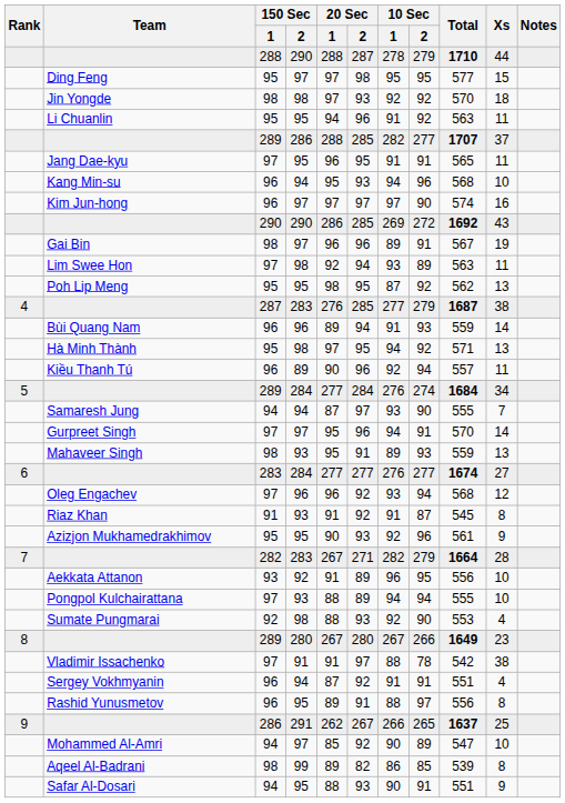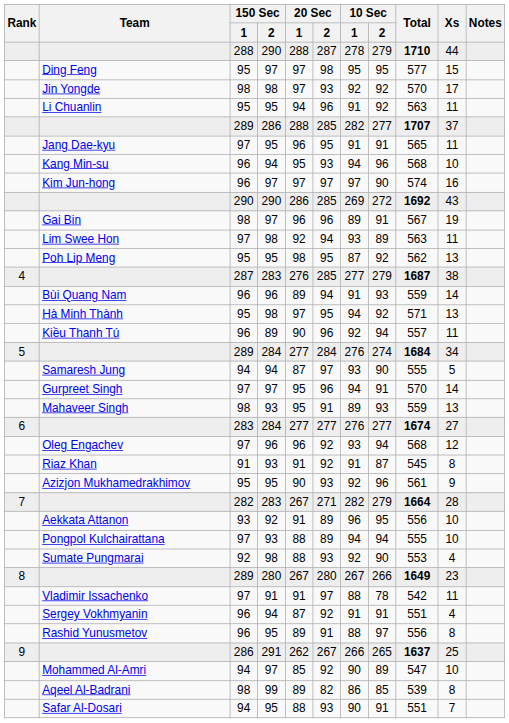 <table class="wikitable" style="text-align:center">
 <tr>
 <th rowspan=2 width=40>Rank</th>
 <th rowspan=2 width=250>Team</th>
 <th colspan=2>150 Sec</th>
 <th colspan=2>20 Sec</th>
 <th colspan=2>10 Sec</th>
 <th rowspan=2 width=50>Total</th>
 <th rowspan=2 width=30>Xs</th>
 <th rowspan=2 width=45>Notes</th>
 </tr>
 <tr>
 <th width=30>1</th>
 <th width=30>2</th>
 <th width=30>1</th>
 <th width=30>2</th>
 <th width=30>1</th>
 <th width=30>2</th>
 </tr>
 <tr bgcolor=eeeeee>
 <td></td>
 <td align=left></td>
 <td>288</td>
 <td>290</td>
 <td>288</td>
 <td>287</td>
 <td>278</td>
 <td>279</td>
 <td><strong>1710</strong></td>
 <td>44</td>
 <td></td>
 </tr>
 <tr>
 <td></td>
 <td align=left><a href='#'>Ding Feng</a></td>
 <td>95</td>
 <td>97</td>
 <td>97</td>
 <td>98</td>
 <td>95</td>
 <td>95</td>
 <td>577</td>
 <td>15</td>
 <td></td>
 </tr>
 <tr>
 <td></td>
 <td align=left><a href='#'>Jin Yongde</a></td>
 <td>98</td>
 <td>98</td>
 <td>97</td>
 <td>93</td>
 <td>92</td>
 <td>92</td>
 <td>570</td>
-<td>18</td>
+<td>17</td>
 <td></td>
 </tr>
 <tr>
 <td></td>
 <td align=left><a href='#'>Li Chuanlin</a></td>
 <td>95</td>
 <td>95</td>
 <td>94</td>
 <td>96</td>
 <td>91</td>
 <td>92</td>
 <td>563</td>
 <td>11</td>
 <td></td>
 </tr>
 <tr bgcolor=eeeeee>
 <td></td>
 <td align=left></td>
 <td>289</td>
 <td>286</td>
 <td>288</td>
 <td>285</td>
 <td>282</td>
 <td>277</td>
 <td><strong>1707</strong></td>
 <td>37</td>
 <td></td>
 </tr>
 <tr>
 <td></td>
 <td align=left><a href='#'>Jang Dae-kyu</a></td>
 <td>97</td>
 <td>95</td>
 <td>96</td>
 <td>95</td>
 <td>91</td>
 <td>91</td>
 <td>565</td>
 <td>11</td>
 <td></td>
 </tr>
 <tr>
 <td></td>
 <td align=left><a href='#'>Kang Min-su</a></td>
 <td>96</td>
 <td>94</td>
 <td>95</td>
 <td>93</td>
 <td>94</td>
 <td>96</td>
 <td>568</td>
 <td>10</td>
 <td></td>
 </tr>
 <tr>
 <td></td>
 <td align=left><a href='#'>Kim Jun-hong</a></td>
 <td>96</td>
 <td>97</td>
 <td>97</td>
 <td>97</td>
 <td>97</td>
 <td>90</td>
 <td>574</td>
 <td>16</td>
 <td></td>
 </tr>
 <tr bgcolor=eeeeee>
 <td></td>
 <td align=left></td>
 <td>290</td>
 <td>290</td>
 <td>286</td>
 <td>285</td>
 <td>269</td>
 <td>272</td>
 <td><strong>1692</strong></td>
 <td>43</td>
 <td></td>
 </tr>
 <tr>
 <td></td>
 <td align=left><a href='#'>Gai Bin</a></td>
 <td>98</td>
 <td>97</td>
 <td>96</td>
 <td>96</td>
 <td>89</td>
 <td>91</td>
 <td>567</td>
 <td>19</td>
 <td></td>
 </tr>
 <tr>
 <td></td>
 <td align=left><a href='#'>Lim Swee Hon</a></td>
 <td>97</td>
 <td>98</td>
 <td>92</td>
 <td>94</td>
 <td>93</td>
 <td>89</td>
 <td>563</td>
 <td>11</td>
 <td></td>
 </tr>
 <tr>
 <td></td>
 <td align=left><a href='#'>Poh Lip Meng</a></td>
 <td>95</td>
 <td>95</td>
 <td>98</td>
 <td>95</td>
 <td>87</td>
 <td>92</td>
 <td>562</td>
 <td>13</td>
 <td></td>
 </tr>
 <tr bgcolor=eeeeee>
 <td>4</td>
 <td align=left></td>
 <td>287</td>
 <td>283</td>
 <td>276</td>
 <td>285</td>
 <td>277</td>
 <td>279</td>
 <td><strong>1687</strong></td>
 <td>38</td>
 <td></td>
 </tr>
 <tr>
 <td></td>
 <td align=left><a href='#'>Bùi Quang Nam</a></td>
 <td>96</td>
 <td>96</td>
 <td>89</td>
 <td>94</td>
 <td>91</td>
 <td>93</td>
 <td>559</td>
 <td>14</td>
 <td></td>
 </tr>
 <tr>
 <td></td>
 <td align=left><a href='#'>Hà Minh Thành</a></td>
 <td>95</td>
 <td>98</td>
 <td>97</td>
 <td>95</td>
 <td>94</td>
 <td>92</td>
 <td>571</td>
 <td>13</td>
 <td></td>
 </tr>
 <tr>
 <td></td>
 <td align=left><a href='#'>Kiều Thanh Tú</a></td>
 <td>96</td>
 <td>89</td>
 <td>90</td>
 <td>96</td>
 <td>92</td>
 <td>94</td>
 <td>557</td>
 <td>11</td>
 <td></td>
 </tr>
 <tr bgcolor=eeeeee>
 <td>5</td>
 <td align=left></td>
 <td>289</td>
 <td>284</td>
 <td>277</td>
 <td>284</td>
 <td>276</td>
 <td>274</td>
 <td><strong>1684</strong></td>
 <td>34</td>
 <td></td>
 </tr>
 <tr>
 <td></td>
 <td align=left><a href='#'>Samaresh Jung</a></td>
 <td>94</td>
 <td>94</td>
 <td>87</td>
 <td>97</td>
 <td>93</td>
 <td>90</td>
 <td>555</td>
-<td>7</td>
+<td>5</td>
 <td></td>
 </tr>
 <tr>
 <td></td>
 <td align=left><a href='#'>Gurpreet Singh</a></td>
 <td>97</td>
 <td>97</td>
 <td>95</td>
 <td>96</td>
 <td>94</td>
 <td>91</td>
 <td>570</td>
 <td>14</td>
 <td></td>
 </tr>
 <tr>
 <td></td>
 <td align=left><a href='#'>Mahaveer Singh</a></td>
 <td>98</td>
 <td>93</td>
 <td>95</td>
 <td>91</td>
 <td>89</td>
 <td>93</td>
 <td>559</td>
 <td>13</td>
 <td></td>
 </tr>
 <tr bgcolor=eeeeee>
 <td>6</td>
 <td align=left></td>
 <td>283</td>
 <td>284</td>
 <td>277</td>
 <td>277</td>
 <td>276</td>
 <td>277</td>
 <td><strong>1674</strong></td>
 <td>27</td>
 <td></td>
 </tr>
 <tr>
 <td></td>
 <td align=left><a href='#'>Oleg Engachev</a></td>
 <td>97</td>
 <td>96</td>
 <td>96</td>
 <td>92</td>
 <td>93</td>
 <td>94</td>
 <td>568</td>
 <td>12</td>
 <td></td>
 </tr>
 <tr>
 <td></td>
 <td align=left><a href='#'>Riaz Khan</a></td>
 <td>91</td>
 <td>93</td>
 <td>91</td>
 <td>92</td>
 <td>91</td>
 <td>87</td>
 <td>545</td>
 <td>8</td>
 <td></td>
 </tr>
 <tr>
 <td></td>
 <td align=left><a href='#'>Azizjon Mukhamedrakhimov</a></td>
 <td>95</td>
 <td>95</td>
 <td>90</td>
 <td>93</td>
 <td>92</td>
 <td>96</td>
 <td>561</td>
 <td>9</td>
 <td></td>
 </tr>
 <tr bgcolor=eeeeee>
 <td>7</td>
 <td align=left></td>
 <td>282</td>
 <td>283</td>
 <td>267</td>
 <td>271</td>
 <td>282</td>
 <td>279</td>
 <td><strong>1664</strong></td>
 <td>28</td>
 <td></td>
 </tr>
 <tr>
 <td></td>
 <td align=left><a href='#'>Aekkata Attanon</a></td>
 <td>93</td>
 <td>92</td>
 <td>91</td>
 <td>89</td>
 <td>96</td>
 <td>95</td>
 <td>556</td>
 <td>10</td>
 <td></td>
 </tr>
 <tr>
 <td></td>
 <td align=left><a href='#'>Pongpol Kulchairattana</a></td>
 <td>97</td>
 <td>93</td>
 <td>88</td>
 <td>89</td>
 <td>94</td>
 <td>94</td>
 <td>555</td>
 <td>10</td>
 <td></td>
 </tr>
 <tr>
 <td></td>
 <td align=left><a href='#'>Sumate Pungmarai</a></td>
 <td>92</td>
 <td>98</td>
 <td>88</td>
 <td>93</td>
 <td>92</td>
 <td>90</td>
 <td>553</td>
 <td>4</td>
 <td></td>
 </tr>
 <tr bgcolor=eeeeee>
 <td>8</td>
 <td align=left></td>
 <td>289</td>
 <td>280</td>
 <td>267</td>
 <td>280</td>
 <td>267</td>
 <td>266</td>
 <td><strong>1649</strong></td>
 <td>23</td>
 <td></td>
 </tr>
 <tr>
 <td></td>
 <td align=left><a href='#'>Vladimir Issachenko</a></td>
 <td>97</td>
 <td>91</td>
 <td>91</td>
 <td>97</td>
 <td>88</td>
 <td>78</td>
 <td>542</td>
-<td>38</td>
+<td>11</td>
 <td></td>
 </tr>
 <tr>
 <td></td>
 <td align=left><a href='#'>Sergey Vokhmyanin</a></td>
 <td>96</td>
 <td>94</td>
 <td>87</td>
 <td>92</td>
 <td>91</td>
 <td>91</td>
 <td>551</td>
 <td>4</td>
 <td></td>
 </tr>
 <tr>
 <td></td>
 <td align=left><a href='#'>Rashid Yunusmetov</a></td>
 <td>96</td>
 <td>95</td>
 <td>89</td>
 <td>91</td>
 <td>88</td>
 <td>97</td>
 <td>556</td>
 <td>8</td>
 <td></td>
 </tr>
 <tr bgcolor=eeeeee>
 <td>9</td>
 <td align=left></td>
 <td>286</td>
 <td>291</td>
 <td>262</td>
 <td>267</td>
 <td>266</td>
 <td>265</td>
 <td><strong>1637</strong></td>
 <td>25</td>
 <td></td>
 </tr>
 <tr>
 <td></td>
 <td align=left><a href='#'>Mohammed Al-Amri</a></td>
 <td>94</td>
 <td>97</td>
 <td>85</td>
 <td>92</td>
 <td>90</td>
 <td>89</td>
 <td>547</td>
 <td>10</td>
 <td></td>
 </tr>
 <tr>
 <td></td>
 <td align=left><a href='#'>Aqeel Al-Badrani</a></td>
 <td>98</td>
 <td>99</td>
 <td>89</td>
 <td>82</td>
 <td>86</td>
 <td>85</td>
 <td>539</td>
 <td>8</td>
 <td></td>
 </tr>
 <tr>
 <td></td>
 <td align=left><a href='#'>Safar Al-Dosari</a></td>
 <td>94</td>
 <td>95</td>
 <td>88</td>
 <td>93</td>
 <td>90</td>
 <td>91</td>
 <td>551</td>
-<td>9</td>
+<td>7</td>
 <td></td>
 </tr>
 </table>
